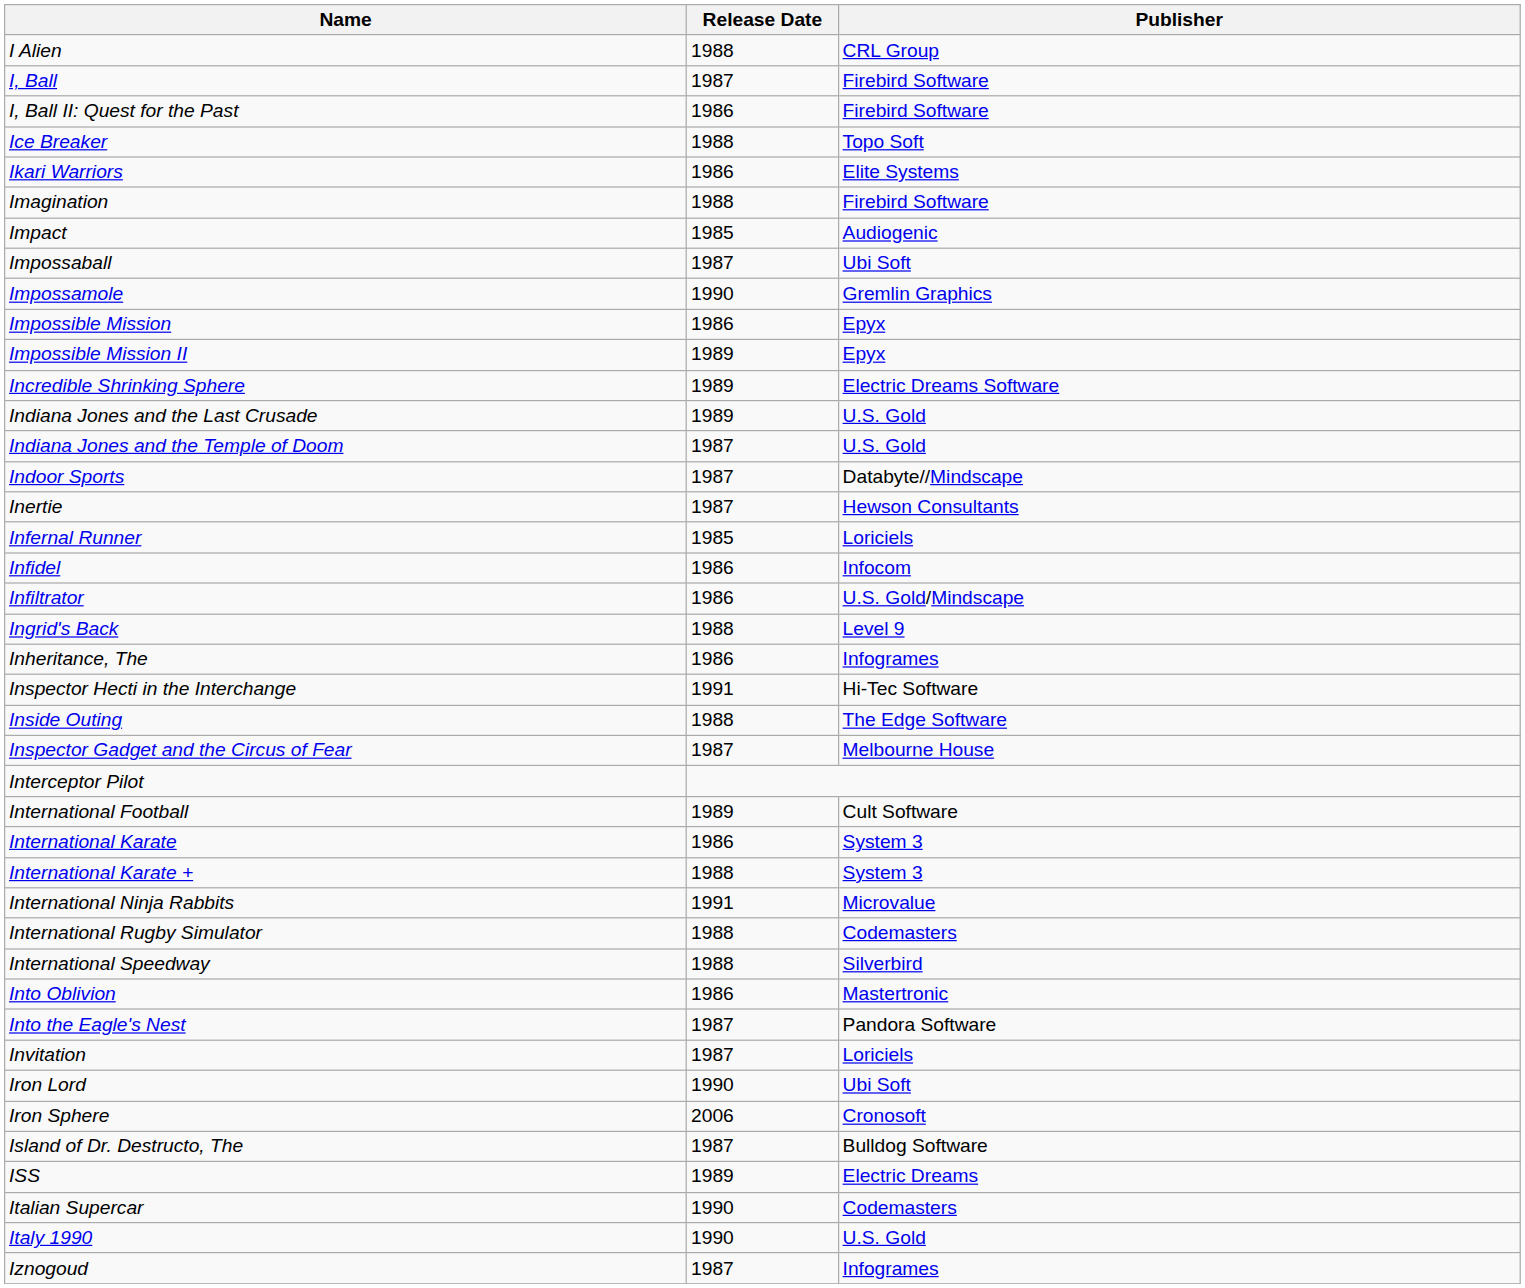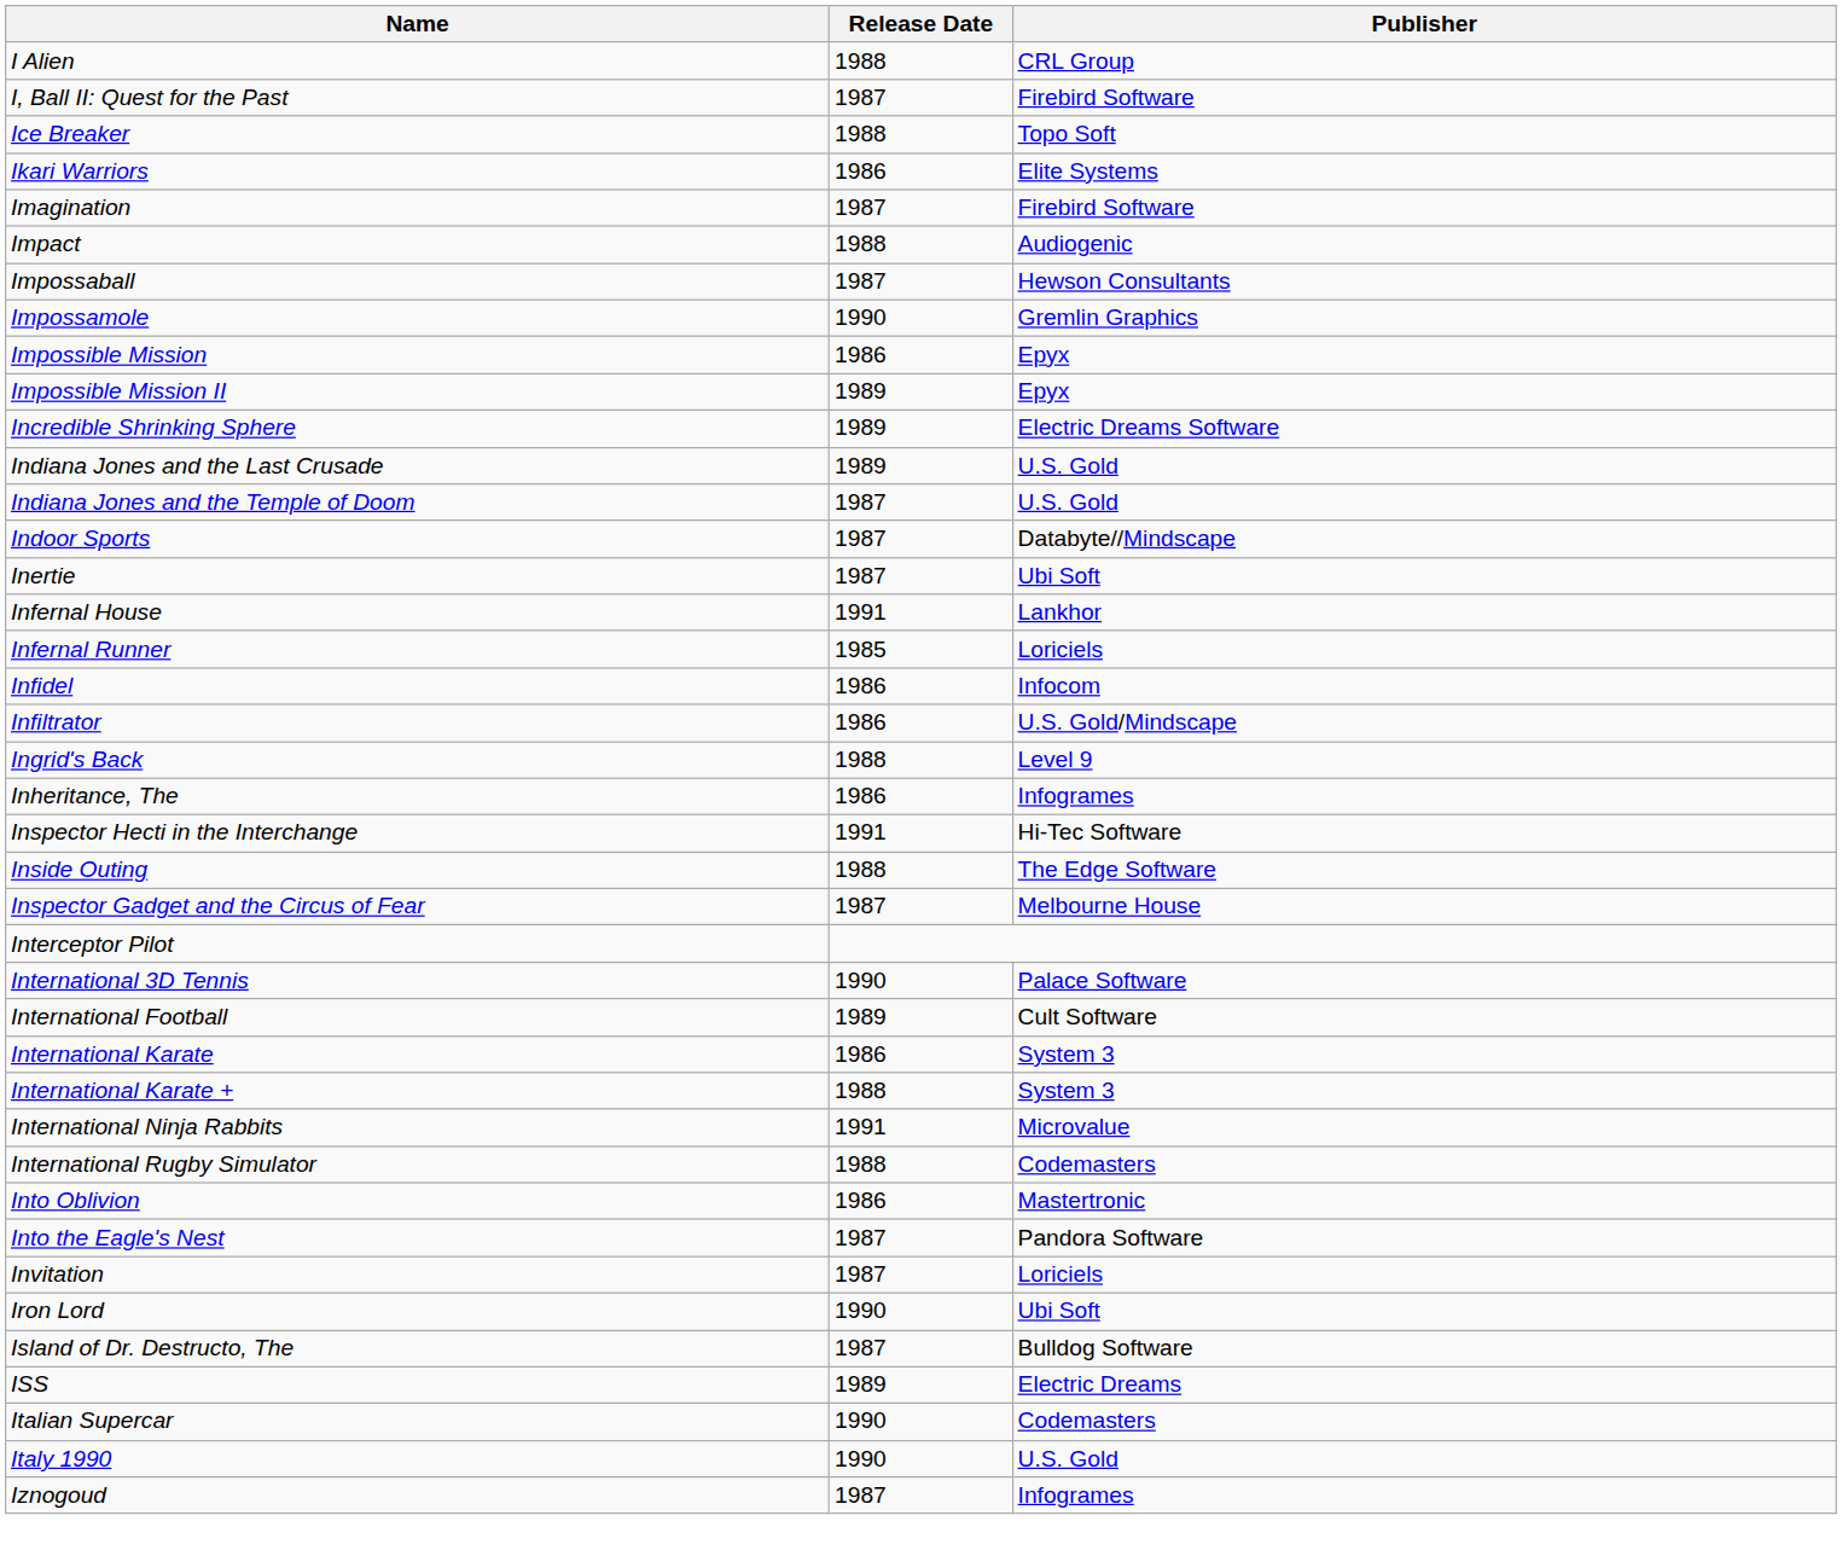 <table class="wikitable sortable" style="width:100%;">
 <tr>
 <th style="width:45%;">Name</th>
 <th style="width:10%;">Release Date</th>
 <th style="width:45%;">Publisher</th>
 </tr>
 <tr>
 <td><em>I Alien</em></td>
 <td>1988</td>
 <td><a href='#'>CRL Group</a></td>
 </tr>
 <tr>
-<td><em><a href='#'>I, Ball</a></em></td>
+<td><em>I, Ball II: Quest for the Past</em></td>
 <td>1987</td>
-<td><a href='#'>Firebird Software</a></td>
-</tr>
-<tr>
-<td><em>I, Ball II: Quest for the Past</em></td>
-<td>1986</td>
 <td><a href='#'>Firebird Software</a></td>
 </tr>
 <tr>
 <td><em><a href='#'>Ice Breaker</a></em></td>
 <td>1988</td>
 <td><a href='#'>Topo Soft</a></td>
 </tr>
 <tr>
 <td><em><a href='#'>Ikari Warriors</a></em></td>
 <td>1986</td>
 <td><a href='#'>Elite Systems</a></td>
 </tr>
 <tr>
 <td><em>Imagination</em></td>
-<td>1988</td>
+<td>1987</td>
 <td><a href='#'>Firebird Software</a></td>
 </tr>
 <tr>
 <td><em>Impact</em></td>
-<td>1985</td>
+<td>1988</td>
 <td><a href='#'>Audiogenic</a></td>
 </tr>
 <tr>
 <td><em>Impossaball</em></td>
 <td>1987</td>
-<td><a href='#'>Ubi Soft</a></td>
+<td><a href='#'>Hewson Consultants</a></td>
 </tr>
 <tr>
 <td><em><a href='#'>Impossamole</a></em></td>
 <td>1990</td>
 <td><a href='#'>Gremlin Graphics</a></td>
 </tr>
 <tr>
 <td><em><a href='#'>Impossible Mission</a></em></td>
 <td>1986</td>
 <td><a href='#'>Epyx</a></td>
 </tr>
 <tr>
 <td><em><a href='#'>Impossible Mission II</a></em></td>
 <td>1989</td>
 <td><a href='#'>Epyx</a></td>
 </tr>
 <tr>
 <td><em><a href='#'>Incredible Shrinking Sphere</a></em></td>
 <td>1989</td>
 <td><a href='#'>Electric Dreams Software</a></td>
 </tr>
 <tr>
 <td><em>Indiana Jones and the Last Crusade</em></td>
 <td>1989</td>
 <td><a href='#'>U.S. Gold</a></td>
 </tr>
 <tr>
 <td><em><a href='#'>Indiana Jones and the Temple of Doom</a></em></td>
 <td>1987</td>
 <td><a href='#'>U.S. Gold</a></td>
 </tr>
 <tr>
 <td><em><a href='#'>Indoor Sports</a></em></td>
 <td>1987</td>
 <td>Databyte//<a href='#'>Mindscape</a></td>
 </tr>
 <tr>
 <td><em>Inertie</em></td>
 <td>1987</td>
-<td><a href='#'>Hewson Consultants</a></td>
+<td><a href='#'>Ubi Soft</a></td>
+</tr>
+<tr>
+<td><em>Infernal House</em></td>
+<td>1991</td>
+<td><a href='#'>Lankhor</a></td>
 </tr>
 <tr>
 <td><em><a href='#'>Infernal Runner</a></em></td>
 <td>1985</td>
 <td><a href='#'>Loriciels</a></td>
 </tr>
 <tr>
 <td><em><a href='#'>Infidel</a></em></td>
 <td>1986</td>
 <td><a href='#'>Infocom</a></td>
 </tr>
 <tr>
 <td><em><a href='#'>Infiltrator</a></em></td>
 <td>1986</td>
 <td><a href='#'>U.S. Gold</a>/<a href='#'>Mindscape</a></td>
 </tr>
 <tr>
 <td><em><a href='#'>Ingrid's Back</a></em></td>
 <td>1988</td>
 <td><a href='#'>Level 9</a></td>
 </tr>
 <tr>
 <td><em>Inheritance, The</em></td>
 <td>1986</td>
 <td><a href='#'>Infogrames</a></td>
 </tr>
 <tr>
 <td><em>Inspector Hecti in the Interchange</em></td>
 <td>1991</td>
 <td>Hi-Tec Software</td>
 </tr>
 <tr>
 <td><em><a href='#'>Inside Outing</a></em></td>
 <td>1988</td>
 <td><a href='#'>The Edge Software</a></td>
 </tr>
 <tr>
 <td><em><a href='#'>Inspector Gadget and the Circus of Fear</a></em></td>
 <td>1987</td>
 <td><a href='#'>Melbourne House</a></td>
 </tr>
 <tr>
 <td><em>Interceptor Pilot</em></td>
 </tr>
 <tr>
+<td><em><a href='#'>International 3D Tennis</a></em></td>
+<td>1990</td>
+<td><a href='#'>Palace Software</a></td>
+</tr>
+<tr>
 <td><em>International Football</em></td>
 <td>1989</td>
 <td>Cult Software</td>
 </tr>
 <tr>
 <td><em><a href='#'>International Karate</a></em></td>
 <td>1986</td>
 <td><a href='#'>System 3</a></td>
 </tr>
 <tr>
 <td><em><a href='#'>International Karate +</a></em></td>
 <td>1988</td>
 <td><a href='#'>System 3</a></td>
 </tr>
 <tr>
 <td><em>International Ninja Rabbits</em></td>
 <td>1991</td>
 <td><a href='#'>Microvalue</a></td>
 </tr>
 <tr>
 <td><em>International Rugby Simulator</em></td>
 <td>1988</td>
 <td><a href='#'>Codemasters</a></td>
 </tr>
 <tr>
-<td><em>International Speedway</em></td>
-<td>1988</td>
-<td><a href='#'>Silverbird</a></td>
-</tr>
-<tr>
 <td><em><a href='#'>Into Oblivion</a></em></td>
 <td>1986</td>
 <td><a href='#'>Mastertronic</a></td>
 </tr>
 <tr>
 <td><em><a href='#'>Into the Eagle's Nest</a></em></td>
 <td>1987</td>
 <td>Pandora Software</td>
 </tr>
 <tr>
 <td><em>Invitation</em></td>
 <td>1987</td>
 <td><a href='#'>Loriciels</a></td>
 </tr>
 <tr>
 <td><em>Iron Lord</em></td>
 <td>1990</td>
 <td><a href='#'>Ubi Soft</a></td>
-</tr>
-<tr>
-<td><em>Iron Sphere</em></td>
-<td>2006</td>
-<td><a href='#'>Cronosoft</a></td>
 </tr>
 <tr>
 <td><em>Island of Dr. Destructo, The</em></td>
 <td>1987</td>
 <td>Bulldog Software</td>
 </tr>
 <tr>
 <td><em>ISS</em></td>
 <td>1989</td>
 <td><a href='#'>Electric Dreams</a></td>
 </tr>
 <tr>
 <td><em>Italian Supercar</em></td>
 <td>1990</td>
 <td><a href='#'>Codemasters</a></td>
 </tr>
 <tr>
 <td><em><a href='#'>Italy 1990</a></em></td>
 <td>1990</td>
 <td><a href='#'>U.S. Gold</a></td>
 </tr>
 <tr>
 <td><em>Iznogoud</em></td>
 <td>1987</td>
 <td><a href='#'>Infogrames</a></td>
 </tr>
 </table>
